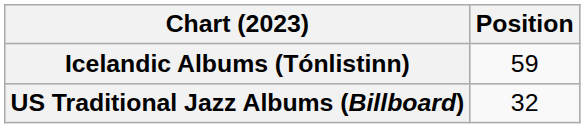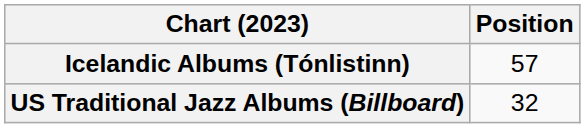 <table class="wikitable sortable plainrowheaders" style="text-align:center">
 <tr>
 <th scope="col">Chart (2023)</th>
 <th scope="col">Position</th>
 </tr>
 <tr>
 <th scope="row">Icelandic Albums (Tónlistinn)</th>
-<td>59</td>
+<td>57</td>
 </tr>
 <tr>
 <th scope="row">US Traditional Jazz Albums (<em>Billboard</em>)</th>
 <td>32</td>
 </tr>
 </table>
